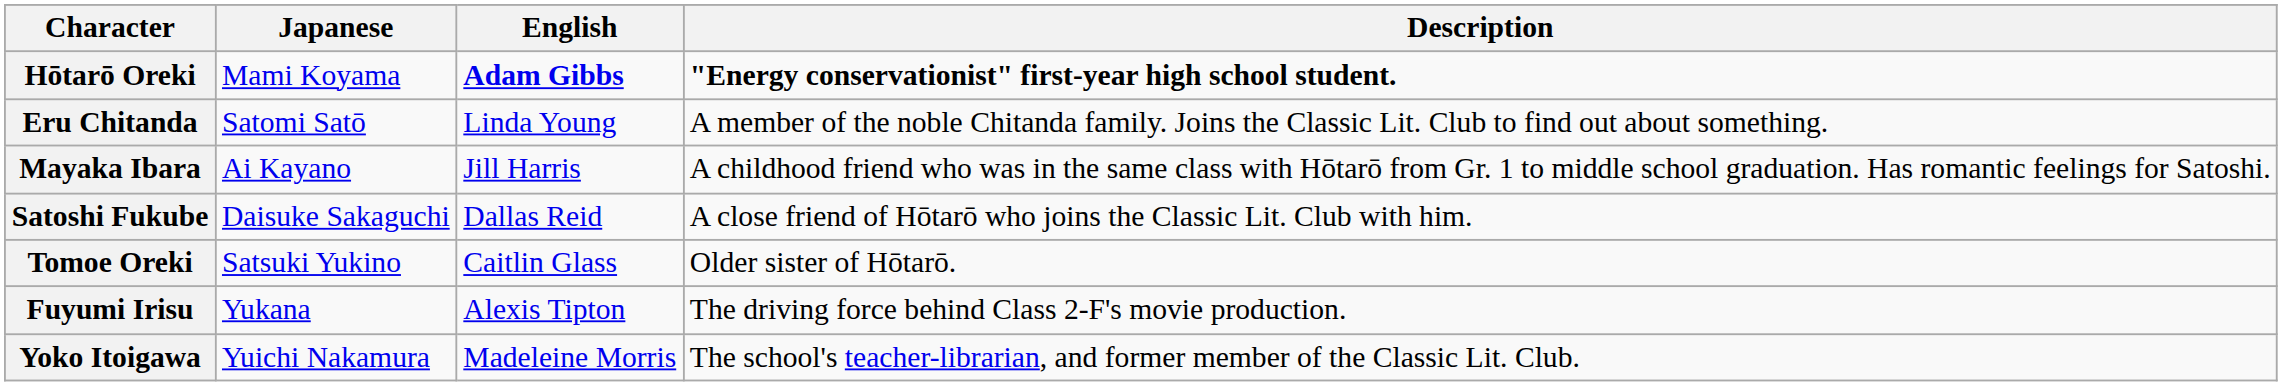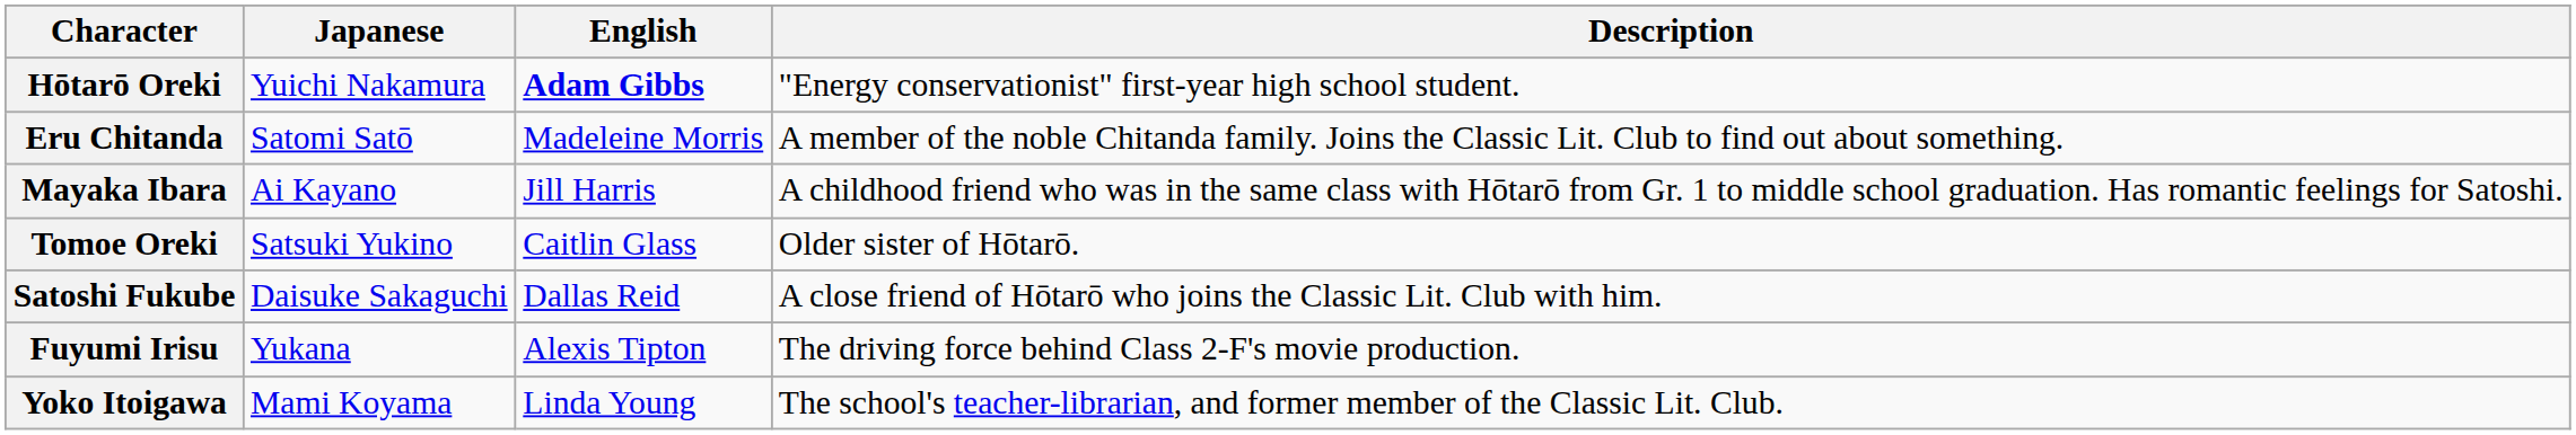 <table class="wikitable">
 <tr>
 <th>Character</th>
 <th>Japanese</th>
 <th>English</th>
 <th>Description</th>
 </tr>
 <tr>
 <th>Hōtarō Oreki</th>
-<td><a href='#'>Mami Koyama</a></td>
+<td><a href='#'>Yuichi Nakamura</a></td>
 <td><strong><a href='#'>Adam Gibbs</a></strong></td>
-<td><strong>"Energy conservationist" first-year high school student.</strong></td>
+<td>"Energy conservationist" first-year high school student.</td>
 </tr>
 <tr>
 <th>Eru Chitanda</th>
 <td><a href='#'>Satomi Satō</a></td>
-<td><a href='#'>Linda Young</a></td>
+<td><a href='#'>Madeleine Morris</a></td>
 <td>A member of the noble Chitanda family. Joins the Classic Lit. Club to find out about something.</td>
 </tr>
 <tr>
 <th>Mayaka Ibara</th>
 <td><a href='#'>Ai Kayano</a></td>
 <td><a href='#'>Jill Harris</a></td>
 <td>A childhood friend who was in the same class with Hōtarō from Gr. 1 to middle school graduation. Has romantic feelings for Satoshi.</td>
 </tr>
 <tr>
+<th>Tomoe Oreki</th>
+<td><a href='#'>Satsuki Yukino</a></td>
+<td><a href='#'>Caitlin Glass</a></td>
+<td>Older sister of Hōtarō.</td>
+</tr>
+<tr>
 <th>Satoshi Fukube</th>
 <td><a href='#'>Daisuke Sakaguchi</a></td>
 <td><a href='#'>Dallas Reid</a></td>
 <td>A close friend of Hōtarō who joins the Classic Lit. Club with him.</td>
-</tr>
-<tr>
-<th>Tomoe Oreki</th>
-<td><a href='#'>Satsuki Yukino</a></td>
-<td><a href='#'>Caitlin Glass</a></td>
-<td>Older sister of Hōtarō.</td>
 </tr>
 <tr>
 <th>Fuyumi Irisu</th>
 <td><a href='#'>Yukana</a></td>
 <td><a href='#'>Alexis Tipton</a></td>
 <td>The driving force behind Class 2-F's movie production.</td>
 </tr>
 <tr>
 <th>Yoko Itoigawa</th>
-<td><a href='#'>Yuichi Nakamura</a></td>
-<td><a href='#'>Madeleine Morris</a></td>
+<td><a href='#'>Mami Koyama</a></td>
+<td><a href='#'>Linda Young</a></td>
 <td>The school's <a href='#'>teacher-librarian</a>, and former member of the Classic Lit. Club.</td>
 </tr>
 </table>
